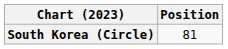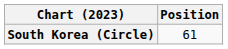 <table class="wikitable plainrowheaders" style="text-align:center">
 <tr>
 <th scope="col">Chart (2023)</th>
 <th scope="col">Position</th>
 </tr>
 <tr>
 <th scope="row">South Korea (Circle)</th>
-<td>81</td>
+<td>61</td>
 </tr>
 </table>
